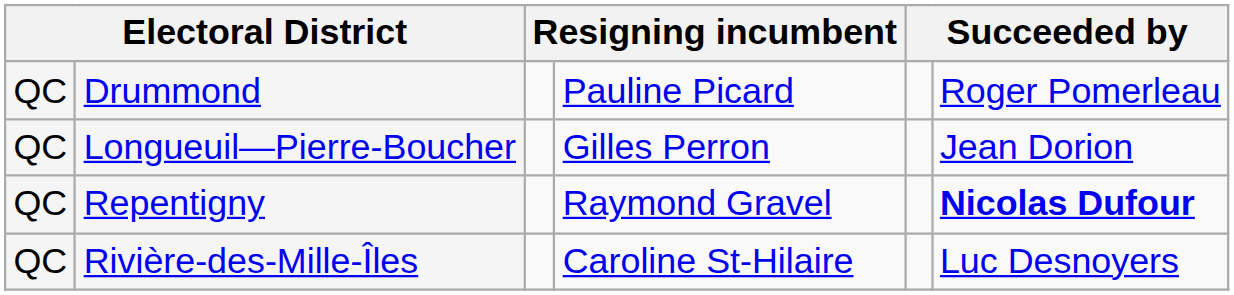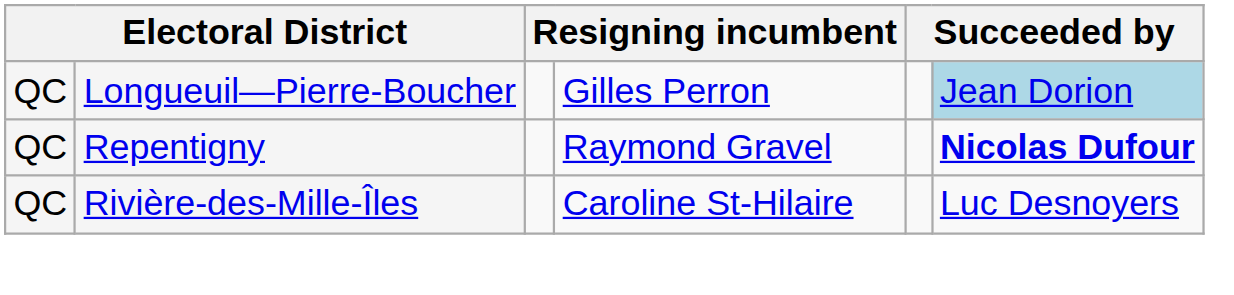 <table class="wikitable">
 <tr>
 <th colspan=2>Electoral District</th>
 <th colspan=2>Resigning incumbent</th>
 <th colspan=2>Succeeded by</th>
 </tr>
 <tr>
 <td style="background:whitesmoke;">QC</td>
-<td style="background:whitesmoke;"><a href='#'>Drummond</a></td>
-<td> </td>
-<td><a href='#'>Pauline Picard</a></td>
-<td> </td>
-<td><a href='#'>Roger Pomerleau</a></td>
-</tr>
-<tr>
-<td style="background:whitesmoke;">QC</td>
 <td style="background:whitesmoke;"><a href='#'>Longueuil—Pierre-Boucher</a></td>
 <td> </td>
 <td><a href='#'>Gilles Perron</a></td>
 <td> </td>
-<td><a href='#'>Jean Dorion</a></td>
+<td style="background: lightblue;"><a href='#'>Jean Dorion</a></td>
 </tr>
 <tr>
 <td style="background:whitesmoke;">QC</td>
 <td style="background:whitesmoke;"><a href='#'>Repentigny</a></td>
 <td> </td>
 <td><a href='#'>Raymond Gravel</a></td>
 <td> </td>
 <td><strong><a href='#'>Nicolas Dufour</a></strong></td>
 </tr>
 <tr>
 <td style="background:whitesmoke;">QC</td>
 <td style="background:whitesmoke;"><a href='#'>Rivière-des-Mille-Îles</a></td>
 <td> </td>
 <td><a href='#'>Caroline St-Hilaire</a></td>
 <td> </td>
 <td><a href='#'>Luc Desnoyers</a></td>
 </tr>
 </table>
